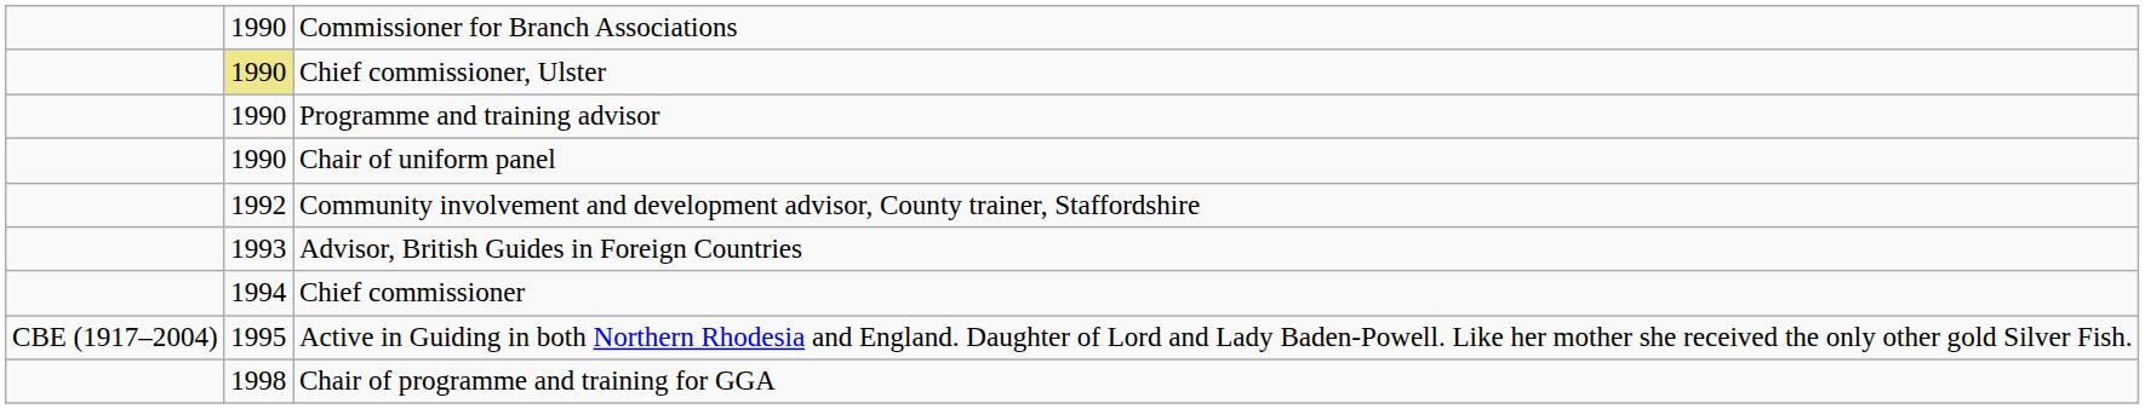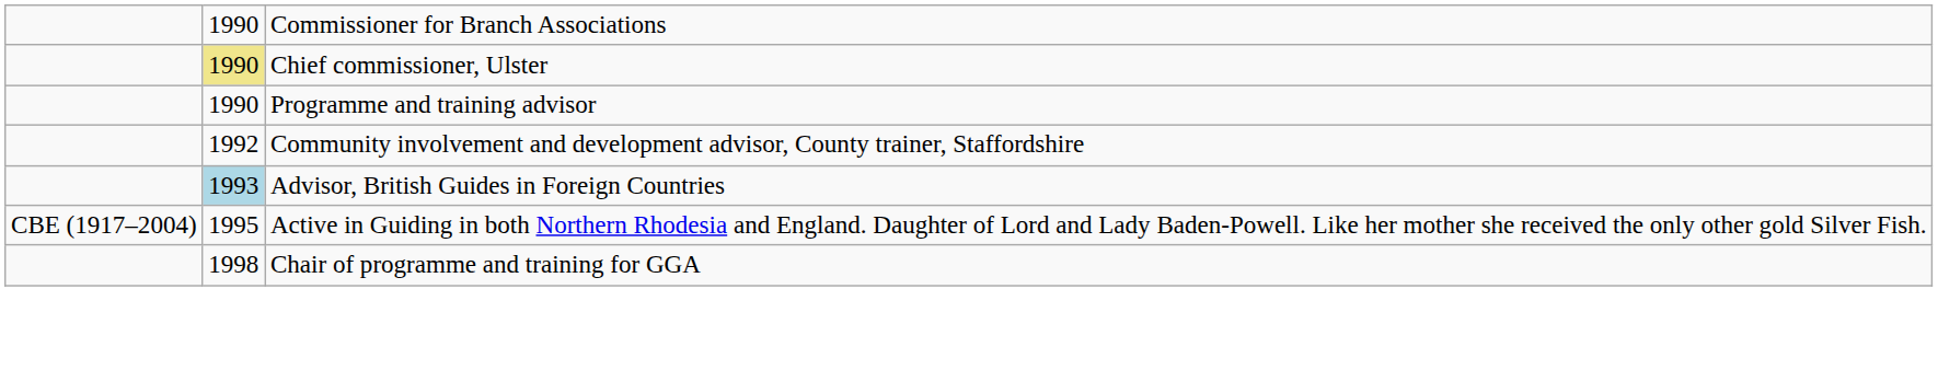 <table class="wikitable sortable">
 <tr>
 <td></td>
 <td align=right>1990</td>
 <td>Commissioner for Branch Associations</td>
 </tr>
 <tr>
 <td></td>
 <td align=right style="background: khaki;">1990</td>
 <td>Chief commissioner, Ulster</td>
 </tr>
 <tr>
 <td></td>
 <td align=right>1990</td>
 <td>Programme and training advisor</td>
 </tr>
 <tr>
 <td></td>
-<td align=right>1990</td>
-<td>Chair of uniform panel</td>
-</tr>
-<tr>
-<td></td>
 <td align=right>1992</td>
 <td>Community involvement and development advisor, County trainer, Staffordshire</td>
 </tr>
 <tr>
 <td></td>
-<td align=right>1993</td>
+<td align=right style="background: lightblue;">1993</td>
 <td>Advisor, British Guides in Foreign Countries</td>
-</tr>
-<tr>
-<td></td>
-<td align=right>1994</td>
-<td>Chief commissioner</td>
 </tr>
 <tr>
 <td> CBE (1917–2004)</td>
 <td align=right>1995</td>
 <td>Active in Guiding in both <a href='#'>Northern Rhodesia</a> and England.  Daughter of Lord and Lady Baden-Powell.  Like her mother she received the only other gold Silver Fish.</td>
 </tr>
 <tr>
 <td></td>
 <td align=right>1998</td>
 <td>Chair of programme and training for GGA</td>
 </tr>
 </table>
